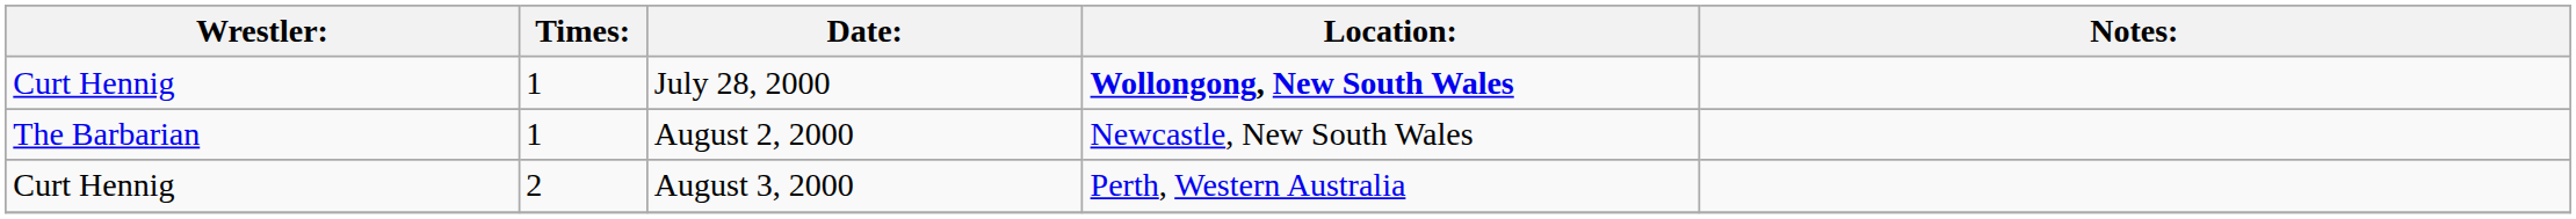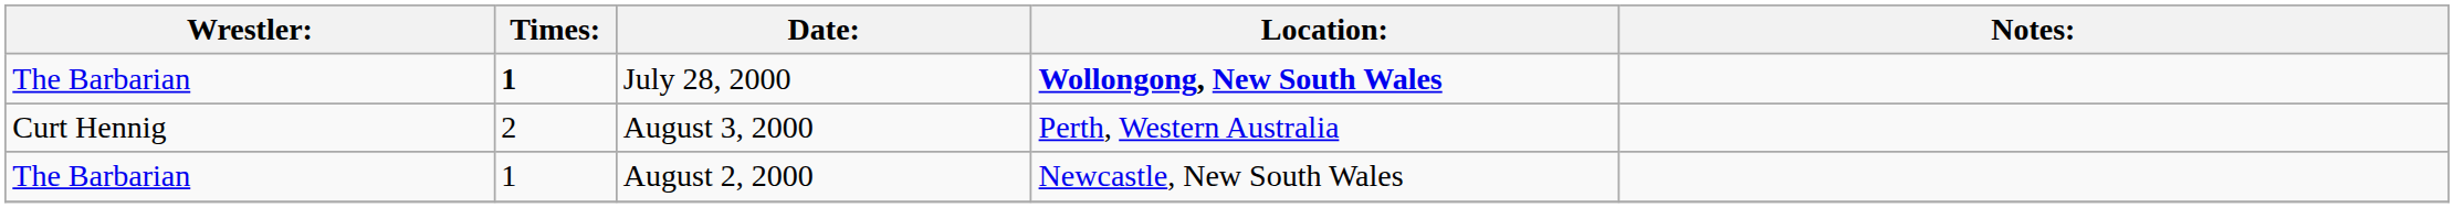 <table class="wikitable" width=100%>
 <tr>
 <th width=20%>Wrestler:</th>
 <th width=5%>Times:</th>
 <th width=17%>Date:</th>
 <th width=24%>Location:</th>
 <th width=38%>Notes:</th>
 </tr>
 <tr>
-<td><a href='#'>Curt Hennig</a></td>
-<td>1</td>
+<td><a href='#'>The Barbarian</a></td>
+<td><strong>1</strong></td>
 <td>July 28, 2000</td>
 <td><strong><a href='#'>Wollongong</a>, <a href='#'>New South Wales</a></strong></td>
+<td></td>
+</tr>
+<tr>
+<td>Curt Hennig</td>
+<td>2</td>
+<td>August 3, 2000</td>
+<td><a href='#'>Perth</a>, <a href='#'>Western Australia</a></td>
 <td></td>
 </tr>
 <tr>
 <td><a href='#'>The Barbarian</a></td>
 <td>1</td>
 <td>August 2, 2000</td>
 <td><a href='#'>Newcastle</a>, New South Wales</td>
 <td></td>
 </tr>
 <tr>
-<td>Curt Hennig</td>
-<td>2</td>
-<td>August 3, 2000</td>
-<td><a href='#'>Perth</a>, <a href='#'>Western Australia</a></td>
-<td></td>
-</tr>
-<tr>
 </tr>
 </table>
